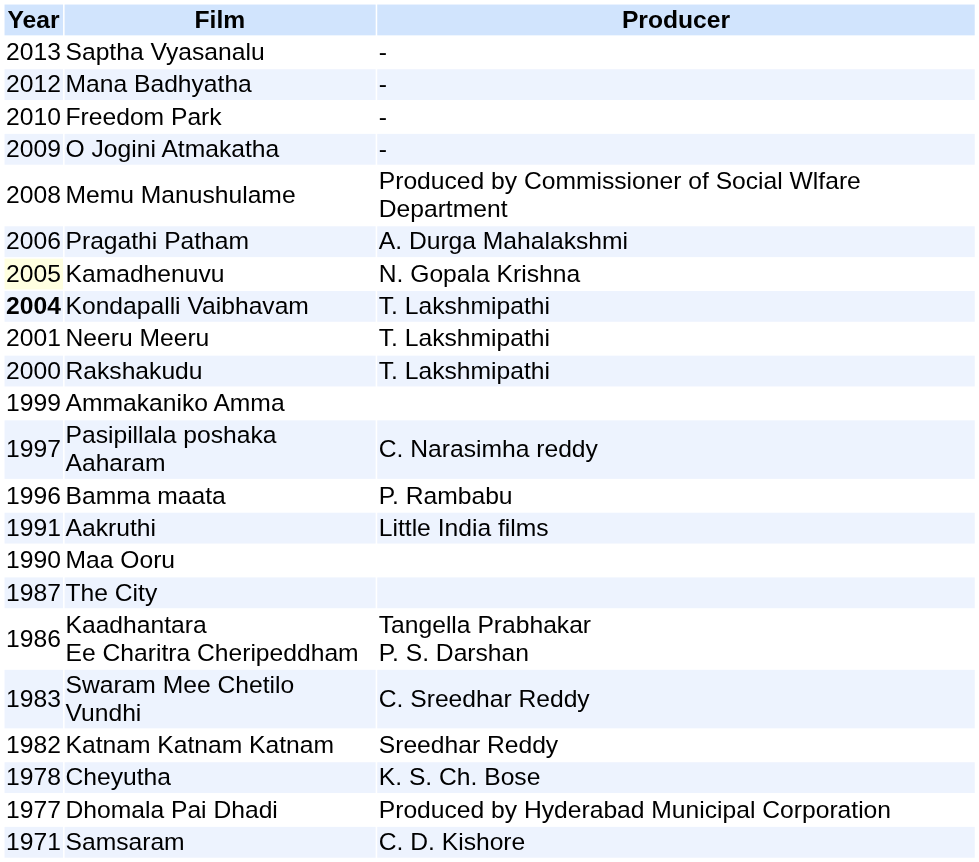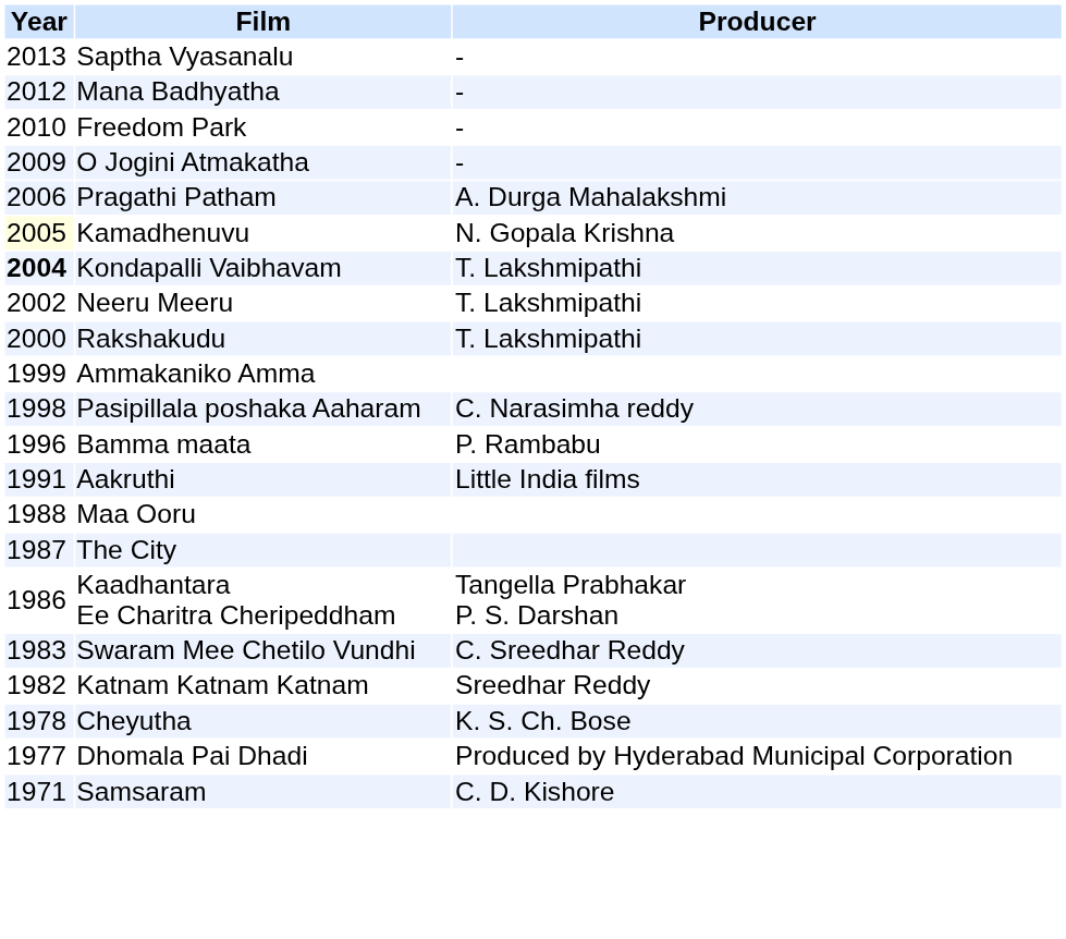 <table cellspacing="1" cellpadding="1" border="0" width="50%">
 <tr bgcolor="#d1e4fd">
 <th>Year</th>
 <th>Film</th>
 <th>Producer</th>
 </tr>
 <tr>
 <td>2013</td>
 <td>Saptha Vyasanalu</td>
 <td>-</td>
 </tr>
 <tr bgcolor=#edf3fe>
 <td>2012</td>
 <td>Mana Badhyatha</td>
 <td>-</td>
 </tr>
 <tr>
 <td>2010</td>
 <td>Freedom Park</td>
 <td>-</td>
 </tr>
 <tr bgcolor=#edf3fe>
 <td>2009</td>
 <td>O Jogini Atmakatha</td>
 <td>-</td>
 </tr>
-<tr>
-<td>2008</td>
-<td>Memu Manushulame</td>
-<td>Produced by Commissioner of Social Wlfare Department</td>
-</tr>
 <tr bgcolor=#edf3fe>
 <td>2006</td>
 <td>Pragathi Patham</td>
 <td>A. Durga Mahalakshmi</td>
 </tr>
 <tr>
 <td style="background: lightyellow;">2005</td>
 <td>Kamadhenuvu</td>
 <td>N. Gopala Krishna</td>
 </tr>
 <tr bgcolor=#edf3fe>
 <td><strong>2004</strong></td>
 <td>Kondapalli Vaibhavam</td>
 <td>T. Lakshmipathi</td>
 </tr>
 <tr>
-<td>2001</td>
+<td>2002</td>
 <td>Neeru Meeru</td>
 <td>T. Lakshmipathi</td>
 </tr>
 <tr bgcolor=#edf3fe>
 <td>2000</td>
 <td>Rakshakudu</td>
 <td>T. Lakshmipathi</td>
 </tr>
 <tr>
 <td>1999</td>
 <td>Ammakaniko Amma</td>
 <td></td>
 </tr>
 <tr bgcolor=#edf3fe>
-<td>1997</td>
+<td>1998</td>
 <td>Pasipillala poshaka Aaharam</td>
 <td>C. Narasimha reddy</td>
 </tr>
 <tr>
 <td>1996</td>
 <td>Bamma maata</td>
 <td>P. Rambabu</td>
 </tr>
 <tr bgcolor=#edf3fe>
 <td>1991</td>
 <td>Aakruthi</td>
 <td>Little India films</td>
 </tr>
 <tr>
-<td>1990</td>
+<td>1988</td>
 <td>Maa Ooru</td>
 <td></td>
 </tr>
 <tr bgcolor=#edf3fe>
 <td>1987</td>
 <td>The City</td>
 <td></td>
 </tr>
 <tr>
 <td>1986</td>
 <td>Kaadhantara <br> Ee Charitra Cheripeddham</td>
 <td>Tangella Prabhakar <br> P. S. Darshan</td>
 </tr>
 <tr bgcolor=#edf3fe>
 <td>1983</td>
 <td>Swaram Mee Chetilo Vundhi</td>
 <td>C. Sreedhar Reddy</td>
 </tr>
 <tr>
 <td>1982</td>
 <td>Katnam Katnam Katnam</td>
 <td>Sreedhar Reddy</td>
 </tr>
 <tr bgcolor=#edf3fe>
 <td>1978</td>
 <td>Cheyutha</td>
 <td>K. S. Ch. Bose</td>
 </tr>
 <tr>
 <td>1977</td>
 <td>Dhomala Pai Dhadi</td>
 <td>Produced by Hyderabad Municipal Corporation</td>
 </tr>
 <tr bgcolor=#edf3fe>
 <td>1971</td>
 <td>Samsaram</td>
 <td>C. D. Kishore</td>
 </tr>
 <tr>
 </tr>
 </table>
